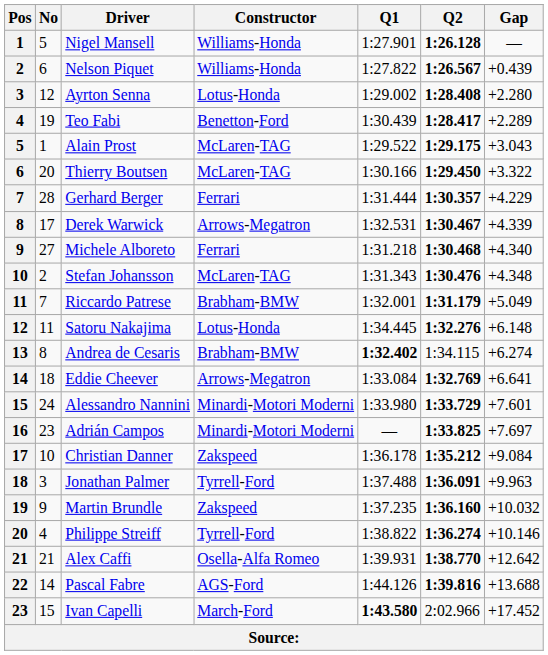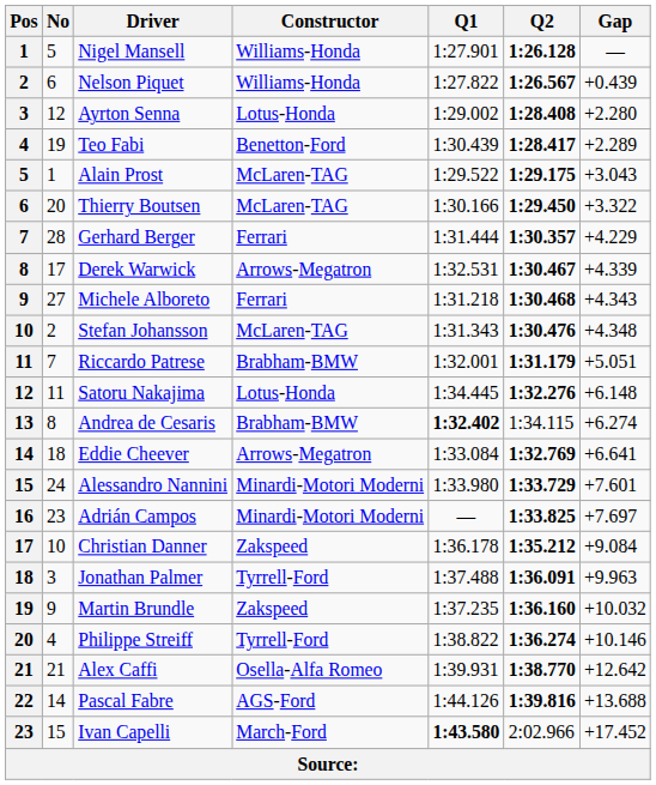 <table class="wikitable" style="font-size: 95%;">
 <tr>
 <th>Pos</th>
 <th>No</th>
 <th>Driver</th>
 <th>Constructor</th>
 <th>Q1</th>
 <th>Q2</th>
 <th>Gap</th>
 </tr>
 <tr>
 <th>1</th>
 <td>5</td>
 <td> <a href='#'>Nigel Mansell</a></td>
 <td><a href='#'>Williams</a>-<a href='#'>Honda</a></td>
 <td>1:27.901</td>
 <td><strong>1:26.128</strong></td>
 <td align="center">—</td>
 </tr>
 <tr>
 <th>2</th>
 <td>6</td>
 <td> <a href='#'>Nelson Piquet</a></td>
 <td><a href='#'>Williams</a>-<a href='#'>Honda</a></td>
 <td>1:27.822</td>
 <td><strong>1:26.567</strong></td>
 <td>+0.439</td>
 </tr>
 <tr>
 <th>3</th>
 <td>12</td>
 <td> <a href='#'>Ayrton Senna</a></td>
 <td><a href='#'>Lotus</a>-<a href='#'>Honda</a></td>
 <td>1:29.002</td>
 <td><strong>1:28.408</strong></td>
 <td>+2.280</td>
 </tr>
 <tr>
 <th>4</th>
 <td>19</td>
 <td> <a href='#'>Teo Fabi</a></td>
 <td><a href='#'>Benetton</a>-<a href='#'>Ford</a></td>
 <td>1:30.439</td>
 <td><strong>1:28.417</strong></td>
 <td>+2.289</td>
 </tr>
 <tr>
 <th>5</th>
 <td>1</td>
 <td> <a href='#'>Alain Prost</a></td>
 <td><a href='#'>McLaren</a>-<a href='#'>TAG</a></td>
 <td>1:29.522</td>
 <td><strong>1:29.175</strong></td>
 <td>+3.043</td>
 </tr>
 <tr>
 <th>6</th>
 <td>20</td>
 <td> <a href='#'>Thierry Boutsen</a></td>
 <td><a href='#'>McLaren</a>-<a href='#'>TAG</a></td>
 <td>1:30.166</td>
 <td><strong>1:29.450</strong></td>
 <td>+3.322</td>
 </tr>
 <tr>
 <th>7</th>
 <td>28</td>
 <td> <a href='#'>Gerhard Berger</a></td>
 <td><a href='#'>Ferrari</a></td>
 <td>1:31.444</td>
 <td><strong>1:30.357</strong></td>
 <td>+4.229</td>
 </tr>
 <tr>
 <th>8</th>
 <td>17</td>
 <td> <a href='#'>Derek Warwick</a></td>
 <td><a href='#'>Arrows</a>-<a href='#'>Megatron</a></td>
 <td>1:32.531</td>
 <td><strong>1:30.467</strong></td>
 <td>+4.339</td>
 </tr>
 <tr>
 <th>9</th>
 <td>27</td>
 <td> <a href='#'>Michele Alboreto</a></td>
 <td><a href='#'>Ferrari</a></td>
 <td>1:31.218</td>
 <td><strong>1:30.468</strong></td>
-<td>+4.340</td>
+<td>+4.343</td>
 </tr>
 <tr>
 <th>10</th>
 <td>2</td>
 <td> <a href='#'>Stefan Johansson</a></td>
 <td><a href='#'>McLaren</a>-<a href='#'>TAG</a></td>
 <td>1:31.343</td>
 <td><strong>1:30.476</strong></td>
 <td>+4.348</td>
 </tr>
 <tr>
 <th>11</th>
 <td>7</td>
 <td> <a href='#'>Riccardo Patrese</a></td>
 <td><a href='#'>Brabham</a>-<a href='#'>BMW</a></td>
 <td>1:32.001</td>
 <td><strong>1:31.179</strong></td>
-<td>+5.049</td>
+<td>+5.051</td>
 </tr>
 <tr>
 <th>12</th>
 <td>11</td>
 <td> <a href='#'>Satoru Nakajima</a></td>
 <td><a href='#'>Lotus</a>-<a href='#'>Honda</a></td>
 <td>1:34.445</td>
 <td><strong>1:32.276</strong></td>
 <td>+6.148</td>
 </tr>
 <tr>
 <th>13</th>
 <td>8</td>
 <td> <a href='#'>Andrea de Cesaris</a></td>
 <td><a href='#'>Brabham</a>-<a href='#'>BMW</a></td>
 <td><strong>1:32.402</strong></td>
 <td>1:34.115</td>
 <td>+6.274</td>
 </tr>
 <tr>
 <th>14</th>
 <td>18</td>
 <td> <a href='#'>Eddie Cheever</a></td>
 <td><a href='#'>Arrows</a>-<a href='#'>Megatron</a></td>
 <td>1:33.084</td>
 <td><strong>1:32.769</strong></td>
 <td>+6.641</td>
 </tr>
 <tr>
 <th>15</th>
 <td>24</td>
 <td> <a href='#'>Alessandro Nannini</a></td>
 <td><a href='#'>Minardi</a>-<a href='#'>Motori Moderni</a></td>
 <td>1:33.980</td>
 <td><strong>1:33.729</strong></td>
 <td>+7.601</td>
 </tr>
 <tr>
 <th>16</th>
 <td>23</td>
 <td> <a href='#'>Adrián Campos</a></td>
 <td><a href='#'>Minardi</a>-<a href='#'>Motori Moderni</a></td>
 <td align="center">—</td>
 <td><strong>1:33.825</strong></td>
 <td>+7.697</td>
 </tr>
 <tr>
 <th>17</th>
 <td>10</td>
 <td> <a href='#'>Christian Danner</a></td>
 <td><a href='#'>Zakspeed</a></td>
 <td>1:36.178</td>
 <td><strong>1:35.212</strong></td>
 <td>+9.084</td>
 </tr>
 <tr>
 <th>18</th>
 <td>3</td>
 <td> <a href='#'>Jonathan Palmer</a></td>
 <td><a href='#'>Tyrrell</a>-<a href='#'>Ford</a></td>
 <td>1:37.488</td>
 <td><strong>1:36.091</strong></td>
 <td>+9.963</td>
 </tr>
 <tr>
 <th>19</th>
 <td>9</td>
 <td> <a href='#'>Martin Brundle</a></td>
 <td><a href='#'>Zakspeed</a></td>
 <td>1:37.235</td>
 <td><strong>1:36.160</strong></td>
 <td>+10.032</td>
 </tr>
 <tr>
 <th>20</th>
 <td>4</td>
 <td> <a href='#'>Philippe Streiff</a></td>
 <td><a href='#'>Tyrrell</a>-<a href='#'>Ford</a></td>
 <td>1:38.822</td>
 <td><strong>1:36.274</strong></td>
 <td>+10.146</td>
 </tr>
 <tr>
 <th>21</th>
 <td>21</td>
 <td> <a href='#'>Alex Caffi</a></td>
 <td><a href='#'>Osella</a>-<a href='#'>Alfa Romeo</a></td>
 <td>1:39.931</td>
 <td><strong>1:38.770</strong></td>
 <td>+12.642</td>
 </tr>
 <tr>
 <th>22</th>
 <td>14</td>
 <td> <a href='#'>Pascal Fabre</a></td>
 <td><a href='#'>AGS</a>-<a href='#'>Ford</a></td>
 <td>1:44.126</td>
 <td><strong>1:39.816</strong></td>
 <td>+13.688</td>
 </tr>
 <tr>
 <th>23</th>
 <td>15</td>
 <td> <a href='#'>Ivan Capelli</a></td>
 <td><a href='#'>March</a>-<a href='#'>Ford</a></td>
 <td><strong>1:43.580</strong></td>
 <td>2:02.966</td>
 <td>+17.452</td>
 </tr>
 <tr>
 <th colspan="8">Source:</th>
 </tr>
 </table>
